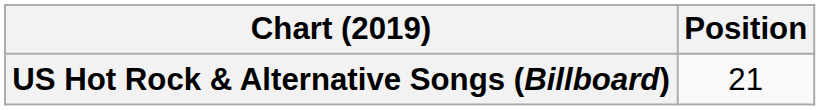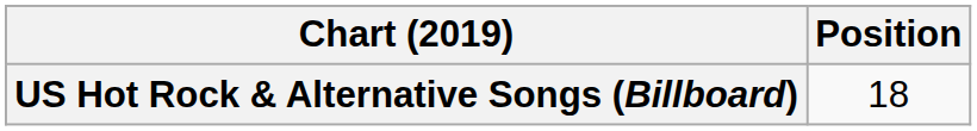 <table class="wikitable sortable plainrowheaders" style="text-align:center">
 <tr>
 <th scope="col">Chart (2019)</th>
 <th scope="col">Position</th>
 </tr>
 <tr>
 <th scope="row">US Hot Rock & Alternative Songs (<em>Billboard</em>)</th>
-<td>21</td>
+<td>18</td>
 </tr>
 </table>
